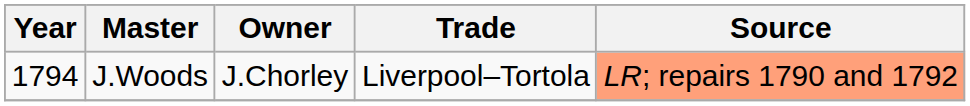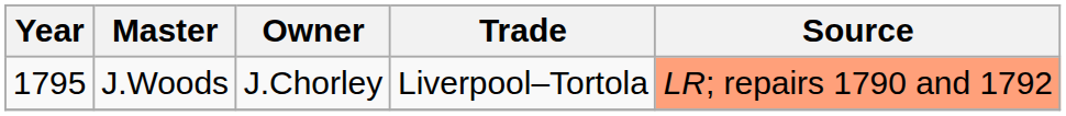 <table class=" wikitable">
 <tr>
 <th>Year</th>
 <th>Master</th>
 <th>Owner</th>
 <th>Trade</th>
 <th>Source</th>
 </tr>
 <tr>
-<td>1794</td>
+<td>1795</td>
 <td>J.Woods</td>
 <td>J.Chorley</td>
 <td>Liverpool–Tortola</td>
 <td style="background: lightsalmon;"><em>LR</em>; repairs 1790 and 1792</td>
 </tr>
 <tr>
 </tr>
 </table>
